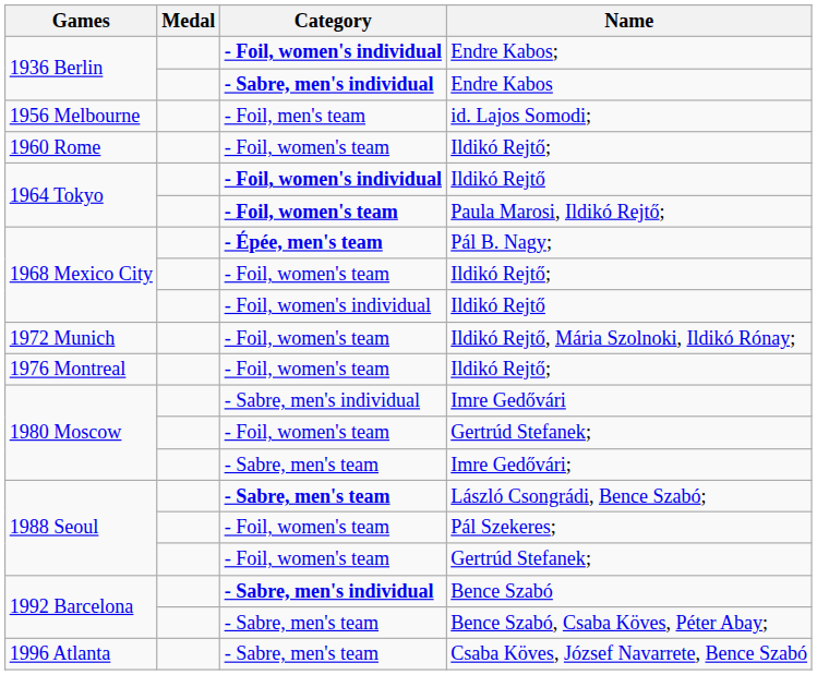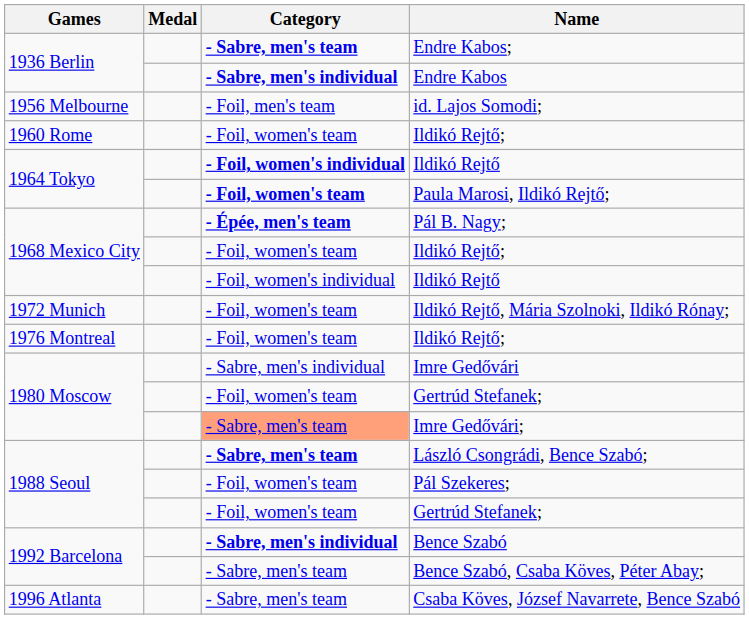 <table class="wikitable" style="text-align:left; font-size:98%;">
 <tr>
 <th>Games</th>
 <th>Medal</th>
 <th>Category</th>
 <th>Name</th>
 </tr>
 <tr>
 <td rowspan="2"> <a href='#'>1936 Berlin</a></td>
 <td></td>
-<td><strong><a href='#'>- Foil, women's individual</a></strong></td>
+<td><strong><a href='#'>- Sabre, men's team</a> </strong></td>
 <td><a href='#'>Endre Kabos</a>; <em></em></td>
 </tr>
 <tr>
 <td></td>
 <td><strong><a href='#'>- Sabre, men's individual</a></strong></td>
 <td><a href='#'>Endre Kabos</a></td>
 </tr>
 <tr>
 <td> <a href='#'>1956 Melbourne</a></td>
 <td></td>
 <td><a href='#'>- Foil, men's team</a></td>
 <td><a href='#'>id. Lajos Somodi</a>; <em></em></td>
 </tr>
 <tr>
 <td> <a href='#'>1960 Rome</a></td>
 <td></td>
 <td><a href='#'>- Foil, women's team</a></td>
 <td><a href='#'>Ildikó Rejtő</a>; <em></em></td>
 </tr>
 <tr>
 <td rowspan="2"> <a href='#'>1964 Tokyo</a></td>
 <td></td>
 <td><strong><a href='#'>- Foil, women's individual</a></strong></td>
 <td><a href='#'>Ildikó Rejtő</a></td>
 </tr>
 <tr>
 <td></td>
 <td><strong><a href='#'>- Foil, women's team</a> </strong></td>
 <td><a href='#'>Paula Marosi</a>, <a href='#'>Ildikó Rejtő</a>; <em></em></td>
 </tr>
 <tr>
 <td rowspan="3"> <a href='#'>1968 Mexico City</a></td>
 <td></td>
 <td><strong><a href='#'>- Épée, men's team</a> </strong></td>
 <td><a href='#'>Pál B. Nagy</a>; <em></em></td>
 </tr>
 <tr>
 <td></td>
 <td><a href='#'>- Foil, women's team</a></td>
 <td><a href='#'>Ildikó Rejtő</a>; <em></em></td>
 </tr>
 <tr>
 <td></td>
 <td><a href='#'>- Foil, women's individual</a></td>
 <td><a href='#'>Ildikó Rejtő</a></td>
 </tr>
 <tr>
 <td> <a href='#'>1972 Munich</a></td>
 <td></td>
 <td><a href='#'>- Foil, women's team</a></td>
 <td><a href='#'>Ildikó Rejtő</a>, <a href='#'>Mária Szolnoki</a>, <a href='#'>Ildikó Rónay</a>; <em></em></td>
 </tr>
 <tr>
 <td> <a href='#'>1976 Montreal</a></td>
 <td></td>
 <td><a href='#'>- Foil, women's team</a></td>
 <td><a href='#'>Ildikó Rejtő</a>; <em></em></td>
 </tr>
 <tr>
 <td rowspan="3"> <a href='#'>1980 Moscow</a></td>
 <td></td>
 <td><a href='#'>- Sabre, men's individual</a></td>
 <td><a href='#'>Imre Gedővári</a></td>
 </tr>
 <tr>
 <td></td>
 <td><a href='#'>- Foil, women's team</a></td>
 <td><a href='#'>Gertrúd Stefanek</a>; <em></em></td>
 </tr>
 <tr>
 <td></td>
-<td><a href='#'>- Sabre, men's team</a></td>
+<td style="background: lightsalmon;"><a href='#'>- Sabre, men's team</a></td>
 <td><a href='#'>Imre Gedővári</a>; <em></em></td>
 </tr>
 <tr>
 <td rowspan="3"> <a href='#'>1988 Seoul</a></td>
 <td></td>
 <td><strong><a href='#'>- Sabre, men's team</a> </strong></td>
 <td><a href='#'>László Csongrádi</a>, <a href='#'>Bence Szabó</a>; <em></em></td>
 </tr>
 <tr>
 <td></td>
 <td><a href='#'>- Foil, women's team</a></td>
 <td><a href='#'>Pál Szekeres</a>; <em></em></td>
 </tr>
 <tr>
 <td></td>
 <td><a href='#'>- Foil, women's team</a></td>
 <td><a href='#'>Gertrúd Stefanek</a>; <em></em></td>
 </tr>
 <tr>
 <td rowspan="2"> <a href='#'>1992 Barcelona</a></td>
 <td></td>
 <td><strong><a href='#'>- Sabre, men's individual</a></strong></td>
 <td><a href='#'>Bence Szabó</a></td>
 </tr>
 <tr>
 <td></td>
 <td><a href='#'>- Sabre, men's team</a></td>
 <td><a href='#'>Bence Szabó</a>, <a href='#'>Csaba Köves</a>, <a href='#'>Péter Abay</a>; <em></em></td>
 </tr>
 <tr>
 <td> <a href='#'>1996 Atlanta</a></td>
 <td></td>
 <td><a href='#'>- Sabre, men's team</a></td>
 <td><a href='#'>Csaba Köves</a>, <a href='#'>József Navarrete</a>, <a href='#'>Bence Szabó</a></td>
 </tr>
 </table>
